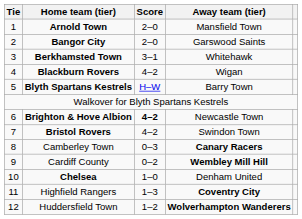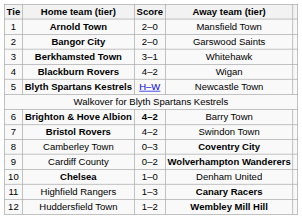 <table class="wikitable" style="text-align:center; font-size:85%">
 <tr>
 <th>Tie</th>
 <th>Home team (tier)</th>
 <th>Score</th>
 <th>Away team (tier)</th>
 <th></th>
 </tr>
 <tr>
 <td align="center">1</td>
 <td><strong>Arnold Town</strong></td>
 <td align="center">2–0</td>
 <td>Mansfield Town</td>
 <td></td>
 </tr>
 <tr>
 <td align="center">2</td>
 <td><strong>Bangor City</strong></td>
 <td align="center">2–0</td>
 <td>Garswood Saints</td>
 <td></td>
 </tr>
 <tr>
 <td align="center">3</td>
 <td><strong>Berkhamsted Town</strong></td>
 <td align="center">3–1</td>
 <td>Whitehawk</td>
 <td></td>
 </tr>
 <tr>
 <td align="center">4</td>
 <td><strong>Blackburn Rovers</strong></td>
 <td align="center">4–2</td>
 <td>Wigan</td>
 <td></td>
 </tr>
 <tr>
 <td align="center">5</td>
 <td><strong>Blyth Spartans Kestrels</strong></td>
 <td align="center"><a href='#'>H–W</a></td>
-<td>Barry Town</td>
+<td>Newcastle Town</td>
 <td></td>
 </tr>
 <tr>
 <td colspan="5" align="center">Walkover for Blyth Spartans Kestrels</td>
 </tr>
 <tr>
 <td align="center">6</td>
 <td><strong>Brighton & Hove Albion</strong></td>
 <td align="center"><strong>4–2</strong></td>
-<td>Newcastle Town</td>
+<td>Barry Town</td>
 <td></td>
 </tr>
 <tr>
 <td align="center">7</td>
 <td><strong>Bristol Rovers</strong></td>
 <td align="center">4–2</td>
 <td>Swindon Town</td>
 <td></td>
 </tr>
 <tr>
 <td align="center">8</td>
 <td>Camberley Town</td>
 <td align="center">0–3</td>
-<td><strong>Canary Racers</strong></td>
+<td><strong>Coventry City</strong></td>
 <td></td>
 </tr>
 <tr>
 <td align="center">9</td>
 <td>Cardiff County</td>
 <td align="center">0–2</td>
-<td><strong>Wembley Mill Hill</strong></td>
+<td><strong>Wolverhampton Wanderers</strong></td>
 <td></td>
 </tr>
 <tr>
 <td align="center">10</td>
 <td><strong>Chelsea</strong></td>
 <td align="center">1–0</td>
 <td>Denham United</td>
 <td></td>
 </tr>
 <tr>
 <td align="center">11</td>
 <td>Highfield Rangers</td>
 <td align="center">1–3</td>
-<td><strong>Coventry City</strong></td>
+<td><strong>Canary Racers</strong></td>
 <td></td>
 </tr>
 <tr>
 <td align="center">12</td>
 <td>Huddersfield Town</td>
 <td align="center">1–2</td>
-<td><strong>Wolverhampton Wanderers</strong></td>
+<td><strong>Wembley Mill Hill</strong></td>
 <td></td>
 </tr>
 </table>
